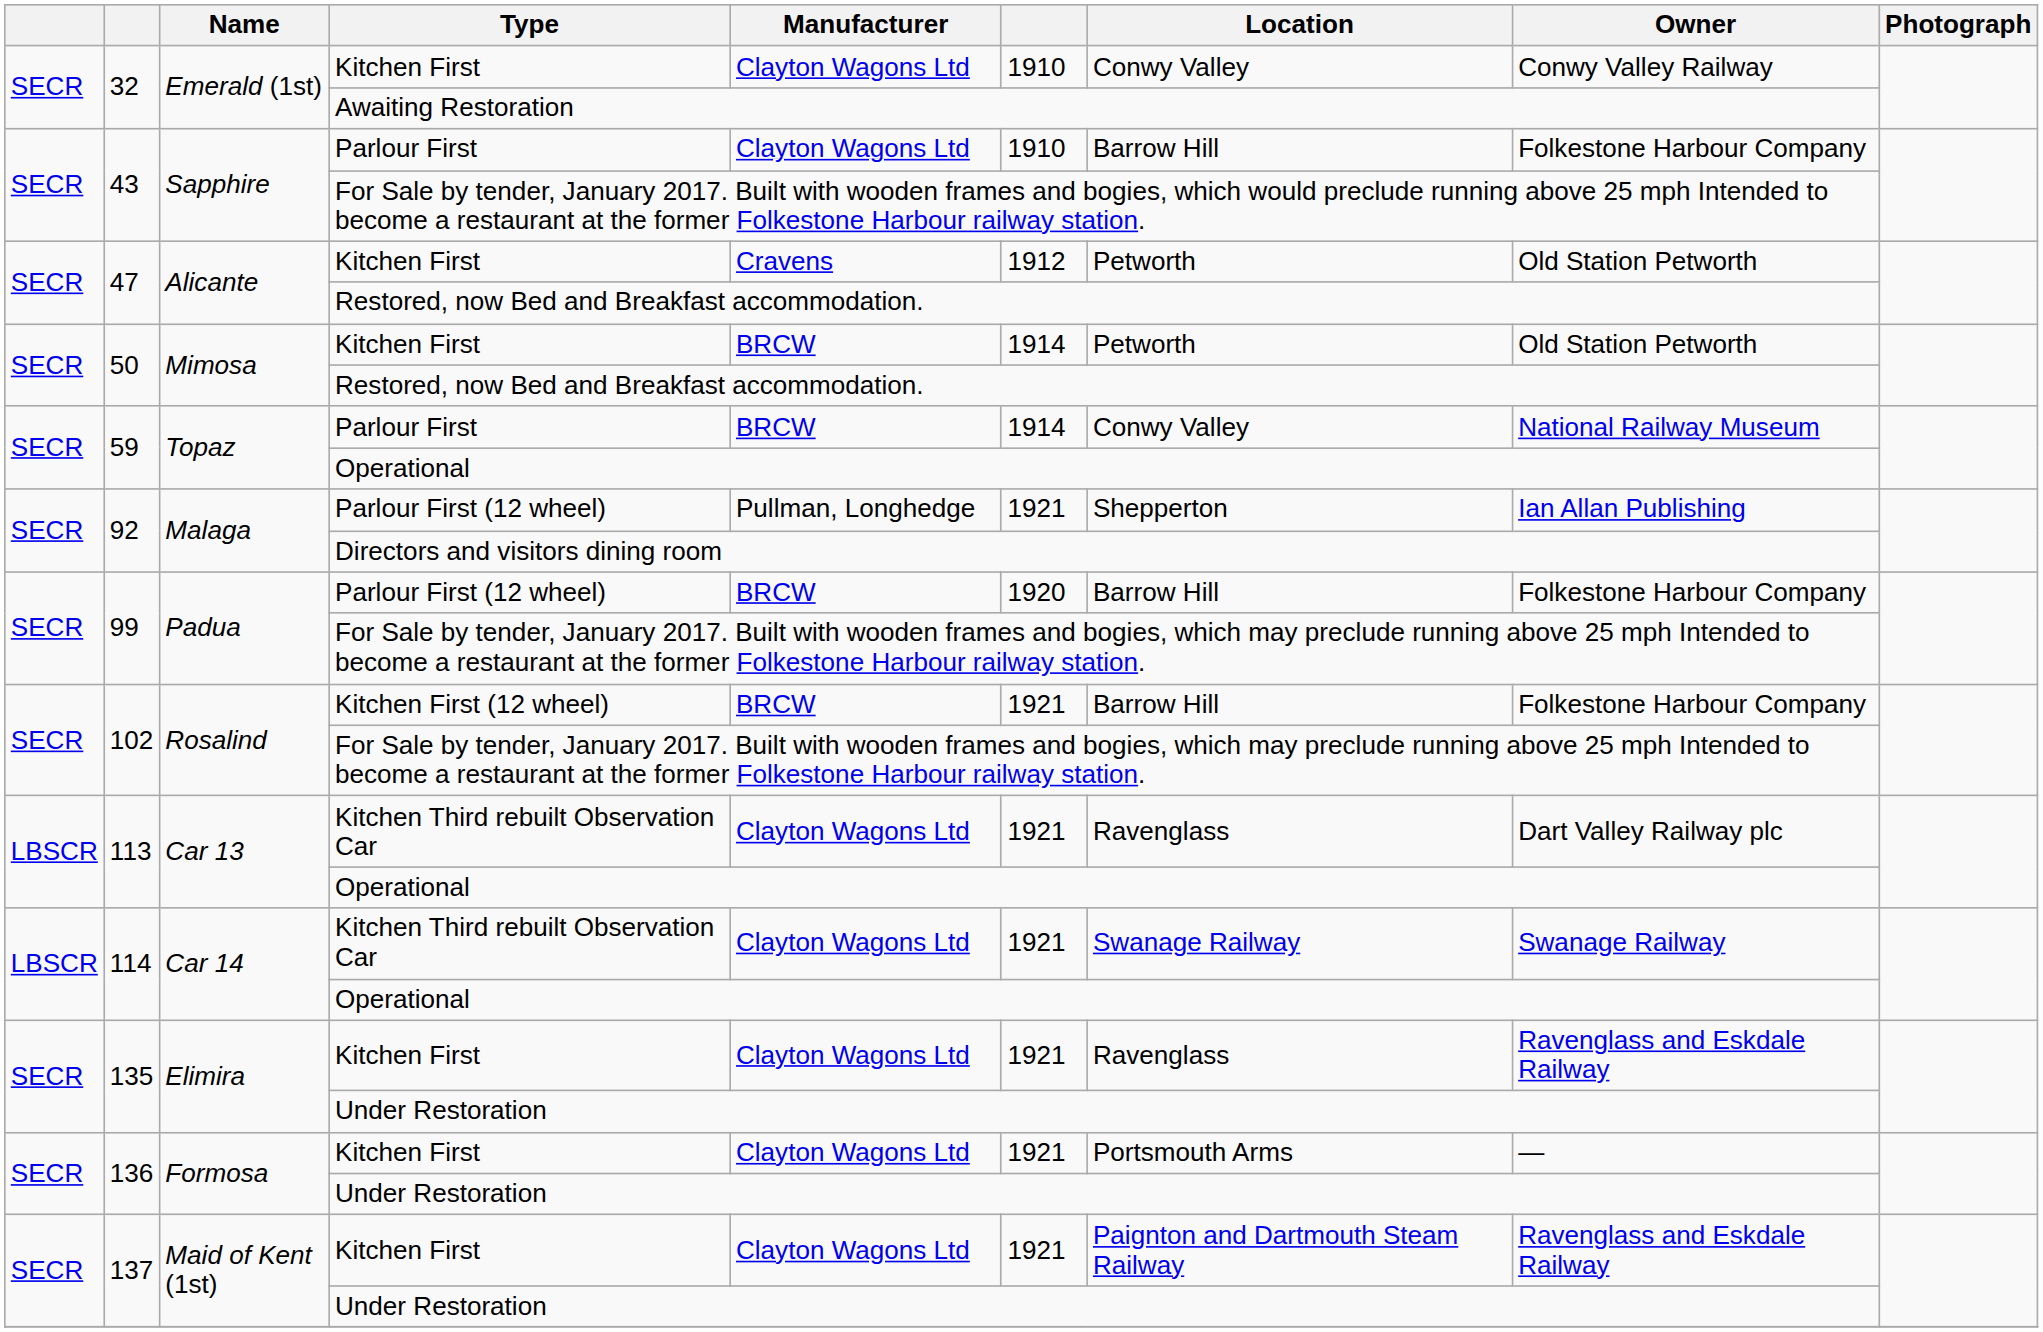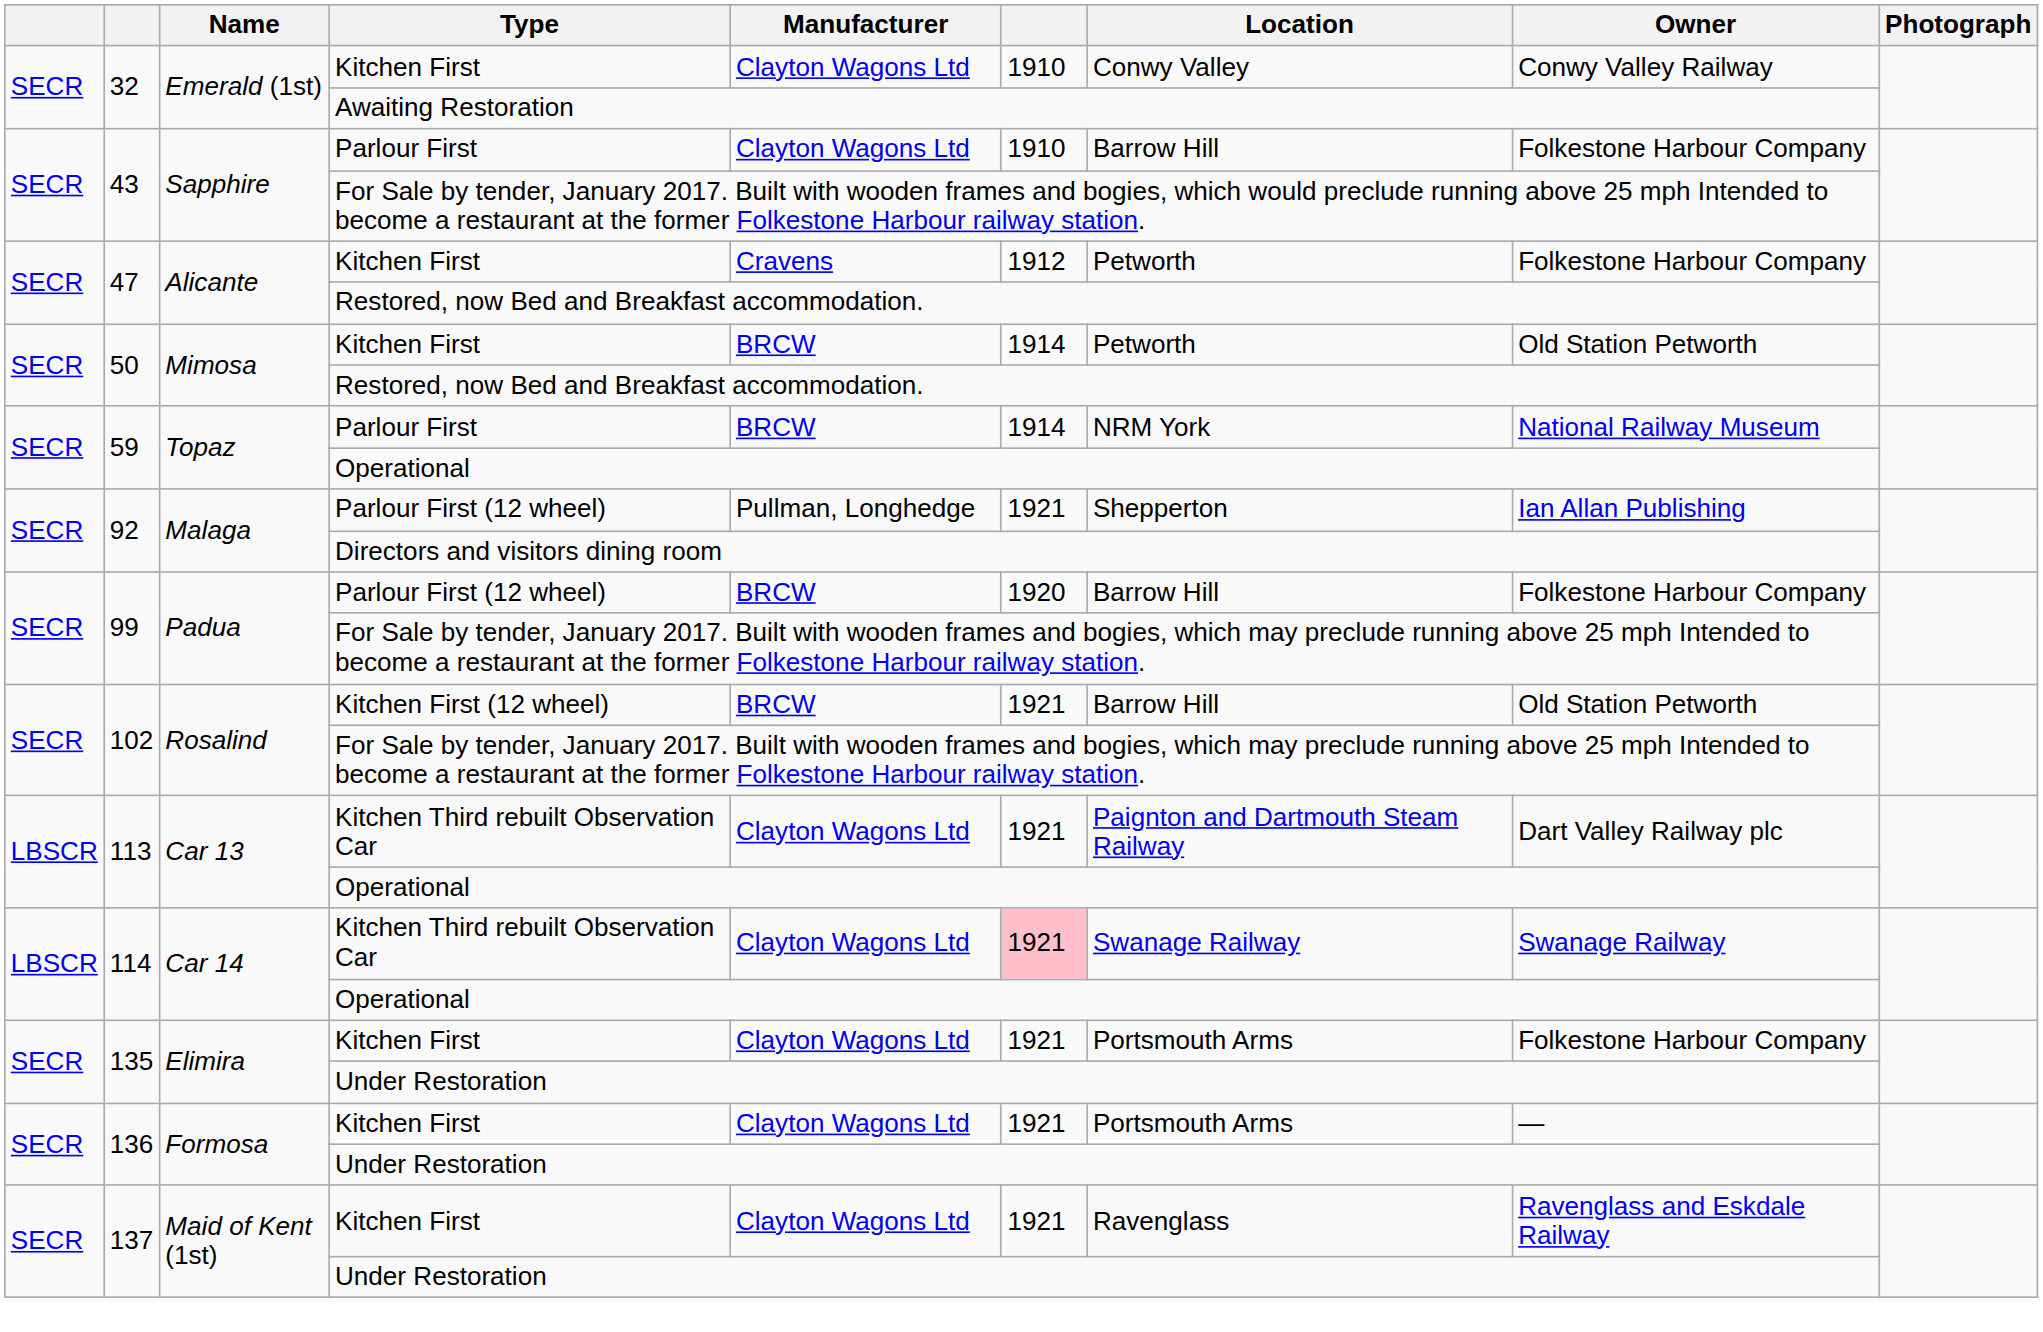 <table class="wikitable sortable">
 <tr>
 <th></th>
 <th></th>
 <th>Name</th>
 <th>Type</th>
 <th>Manufacturer</th>
 <th></th>
 <th>Location</th>
 <th>Owner</th>
 <th class="unsortable">Photograph</th>
 </tr>
 <tr>
 <td rowspan="2"><a href='#'>SECR</a></td>
 <td rowspan="2">32</td>
 <td rowspan="2"><em>Emerald</em> (1st)</td>
 <td>Kitchen First</td>
 <td><a href='#'>Clayton Wagons Ltd</a></td>
 <td>1910</td>
 <td>Conwy Valley</td>
 <td>Conwy Valley Railway</td>
 <td rowspan="2"></td>
 </tr>
 <tr>
 <td colspan="5">Awaiting Restoration</td>
 </tr>
 <tr>
 <td rowspan="2"><a href='#'>SECR</a></td>
 <td rowspan="2">43</td>
 <td rowspan="2"><em>Sapphire</em></td>
 <td>Parlour First</td>
 <td><a href='#'>Clayton Wagons Ltd</a></td>
 <td>1910</td>
 <td>Barrow Hill</td>
 <td>Folkestone Harbour Company</td>
 <td rowspan="2"></td>
 </tr>
 <tr>
 <td colspan="5">For Sale by tender, January 2017. Built with wooden frames and bogies, which would preclude running above 25 mph  Intended to become a restaurant at the former <a href='#'>Folkestone Harbour railway station</a>.</td>
 </tr>
 <tr>
 <td rowspan="2"><a href='#'>SECR</a></td>
 <td rowspan="2">47</td>
 <td rowspan="2"><em>Alicante</em></td>
 <td>Kitchen First</td>
 <td><a href='#'>Cravens</a></td>
 <td>1912</td>
 <td>Petworth</td>
-<td>Old Station Petworth</td>
+<td>Folkestone Harbour Company</td>
 <td rowspan="2"></td>
 </tr>
 <tr>
 <td colspan="5">Restored, now Bed and Breakfast accommodation.</td>
 </tr>
 <tr>
 <td rowspan="2"><a href='#'>SECR</a></td>
 <td rowspan="2">50</td>
 <td rowspan="2"><em>Mimosa</em></td>
 <td>Kitchen First</td>
 <td><a href='#'>BRCW</a></td>
 <td>1914</td>
 <td>Petworth</td>
 <td>Old Station Petworth</td>
 <td rowspan="2"></td>
 </tr>
 <tr>
 <td colspan="5">Restored, now Bed and Breakfast accommodation.</td>
 </tr>
 <tr>
 <td rowspan="2"><a href='#'>SECR</a></td>
 <td rowspan="2">59</td>
 <td rowspan="2"><em>Topaz</em></td>
 <td>Parlour First</td>
 <td><a href='#'>BRCW</a></td>
 <td>1914</td>
-<td>Conwy Valley</td>
+<td>NRM York</td>
 <td><a href='#'>National Railway Museum</a></td>
 <td rowspan="2"></td>
 </tr>
 <tr>
 <td colspan="5">Operational</td>
 </tr>
 <tr>
 <td rowspan="2"><a href='#'>SECR</a></td>
 <td rowspan="2">92</td>
 <td rowspan="2"><em>Malaga</em></td>
 <td>Parlour First (12 wheel)</td>
 <td>Pullman, Longhedge</td>
 <td>1921</td>
 <td>Shepperton</td>
 <td><a href='#'>Ian Allan Publishing</a></td>
 <td rowspan="2"></td>
 </tr>
 <tr>
 <td colspan="5">Directors and visitors dining room</td>
 </tr>
 <tr>
 <td rowspan="2"><a href='#'>SECR</a></td>
 <td rowspan="2">99</td>
 <td rowspan="2"><em>Padua</em></td>
 <td>Parlour First (12 wheel)</td>
 <td><a href='#'>BRCW</a></td>
 <td>1920</td>
 <td>Barrow Hill</td>
 <td>Folkestone Harbour Company</td>
 <td rowspan="2"></td>
 </tr>
 <tr>
 <td colspan="5">For Sale by tender, January 2017. Built with wooden frames and bogies, which may preclude running above 25 mph  Intended to become a restaurant at the former <a href='#'>Folkestone Harbour railway station</a>.</td>
 </tr>
 <tr>
 <td rowspan="2"><a href='#'>SECR</a></td>
 <td rowspan="2">102</td>
 <td rowspan="2"><em>Rosalind</em></td>
 <td>Kitchen First (12 wheel)</td>
 <td><a href='#'>BRCW</a></td>
 <td>1921</td>
 <td>Barrow Hill</td>
-<td>Folkestone Harbour Company</td>
+<td>Old Station Petworth</td>
 <td rowspan="2"></td>
 </tr>
 <tr>
 <td colspan="5">For Sale by tender, January 2017. Built with wooden frames and bogies, which may preclude running above 25 mph  Intended to become a restaurant at the former <a href='#'>Folkestone Harbour railway station</a>.</td>
 </tr>
 <tr>
 <td rowspan="2"><a href='#'>LBSCR</a></td>
 <td rowspan="2">113</td>
 <td rowspan="2"><em>Car 13</em></td>
 <td>Kitchen Third rebuilt Observation Car</td>
 <td><a href='#'>Clayton Wagons Ltd</a></td>
 <td>1921</td>
-<td>Ravenglass</td>
+<td><a href='#'>Paignton and Dartmouth Steam Railway</a></td>
 <td>Dart Valley Railway plc</td>
 <td rowspan="2"></td>
 </tr>
 <tr>
 <td colspan="5">Operational</td>
 </tr>
 <tr>
 <td rowspan="2"><a href='#'>LBSCR</a></td>
 <td rowspan="2">114</td>
 <td rowspan="2"><em>Car 14</em></td>
 <td>Kitchen Third rebuilt Observation Car</td>
 <td><a href='#'>Clayton Wagons Ltd</a></td>
-<td>1921</td>
+<td style="background: pink;">1921</td>
 <td><a href='#'>Swanage Railway</a></td>
 <td><a href='#'>Swanage Railway</a></td>
 <td rowspan="2"></td>
 </tr>
 <tr>
 <td colspan="5">Operational</td>
 </tr>
 <tr>
 <td rowspan="2"><a href='#'>SECR</a></td>
 <td rowspan="2">135</td>
 <td rowspan="2"><em>Elimira</em></td>
 <td>Kitchen First</td>
 <td><a href='#'>Clayton Wagons Ltd</a></td>
 <td>1921</td>
-<td>Ravenglass</td>
-<td><a href='#'>Ravenglass and Eskdale Railway</a></td>
+<td>Portsmouth Arms</td>
+<td>Folkestone Harbour Company</td>
 <td rowspan="2"></td>
 </tr>
 <tr>
 <td colspan="5">Under Restoration</td>
 </tr>
 <tr>
 <td rowspan="2"><a href='#'>SECR</a></td>
 <td rowspan="2">136</td>
 <td rowspan="2"><em>Formosa</em></td>
 <td>Kitchen First</td>
 <td><a href='#'>Clayton Wagons Ltd</a></td>
 <td>1921</td>
 <td>Portsmouth Arms</td>
 <td>—</td>
 <td rowspan="2"></td>
 </tr>
 <tr>
 <td colspan="5">Under Restoration</td>
 </tr>
 <tr>
 <td rowspan="2"><a href='#'>SECR</a></td>
 <td rowspan="2">137</td>
 <td rowspan="2"><em>Maid of Kent</em> (1st)</td>
 <td>Kitchen First</td>
 <td><a href='#'>Clayton Wagons Ltd</a></td>
 <td>1921</td>
-<td><a href='#'>Paignton and Dartmouth Steam Railway</a></td>
+<td>Ravenglass</td>
 <td><a href='#'>Ravenglass and Eskdale Railway</a></td>
 <td rowspan="2"></td>
 </tr>
 <tr>
 <td colspan="5">Under Restoration</td>
 </tr>
 <tr>
 </tr>
 </table>
